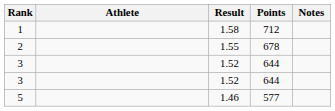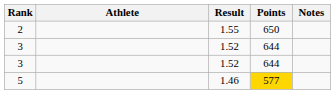 <table class="wikitable" style="text-align:center">
 <tr>
 <th width=40>Rank</th>
 <th width=250>Athlete</th>
 <th width=55>Result</th>
 <th width=55>Points</th>
 <th width=50>Notes</th>
 </tr>
 <tr>
-<td>1</td>
-<td align=left></td>
-<td>1.58</td>
-<td>712</td>
-<td></td>
-</tr>
-<tr>
 <td>2</td>
 <td align=left></td>
 <td>1.55</td>
-<td>678</td>
+<td>650</td>
 <td></td>
 </tr>
 <tr>
 <td>3</td>
 <td align=left></td>
 <td>1.52</td>
 <td>644</td>
 <td></td>
 </tr>
 <tr>
 <td>3</td>
 <td align=left></td>
 <td>1.52</td>
 <td>644</td>
 <td></td>
 </tr>
 <tr>
 <td>5</td>
 <td align=left></td>
 <td>1.46</td>
-<td>577</td>
+<td style="background: gold;">577</td>
 <td></td>
 </tr>
 </table>
